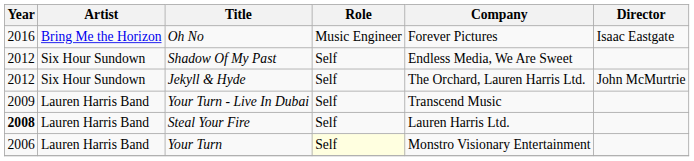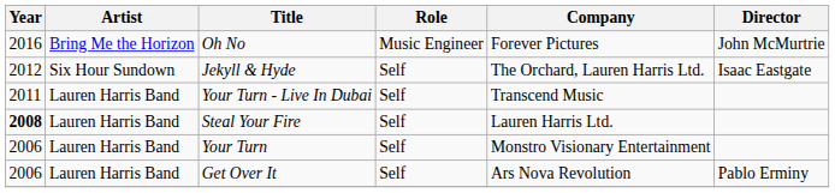 <table class="wikitable sortable">
 <tr>
 <th>Year</th>
 <th>Artist</th>
 <th>Title</th>
 <th>Role</th>
 <th>Company</th>
 <th>Director</th>
 </tr>
 <tr>
 <td>2016</td>
 <td><a href='#'>Bring Me the Horizon</a></td>
 <td><em>Oh No</em></td>
 <td>Music Engineer</td>
 <td>Forever Pictures</td>
-<td>Isaac Eastgate</td>
-</tr>
-<tr>
-<td>2012</td>
-<td>Six Hour Sundown</td>
-<td><em>Shadow Of My Past</em></td>
-<td>Self</td>
-<td>Endless Media, We Are Sweet</td>
-<td></td>
+<td>John McMurtrie</td>
 </tr>
 <tr>
 <td>2012</td>
 <td>Six Hour Sundown</td>
 <td><em>Jekyll & Hyde</em></td>
 <td>Self</td>
 <td>The Orchard, Lauren Harris Ltd.</td>
-<td>John McMurtrie</td>
+<td>Isaac Eastgate</td>
 </tr>
 <tr>
-<td>2009</td>
+<td>2011</td>
 <td>Lauren Harris Band</td>
 <td><em>Your Turn - Live In Dubai</em></td>
 <td>Self</td>
 <td>Transcend Music</td>
 <td></td>
 </tr>
 <tr>
 <td><strong>2008</strong></td>
 <td>Lauren Harris Band</td>
 <td><em>Steal Your Fire</em></td>
 <td>Self</td>
 <td>Lauren Harris Ltd.</td>
 <td></td>
 </tr>
 <tr>
 <td>2006</td>
 <td>Lauren Harris Band</td>
 <td><em>Your Turn</em></td>
-<td style="background: lightyellow;">Self</td>
+<td>Self</td>
 <td>Monstro Visionary Entertainment</td>
 <td></td>
 </tr>
 <tr>
+<td>2006</td>
+<td>Lauren Harris Band</td>
+<td><em>Get Over It</em></td>
+<td>Self</td>
+<td>Ars Nova Revolution</td>
+<td>Pablo Erminy</td>
+</tr>
+<tr>
 </tr>
 </table>
